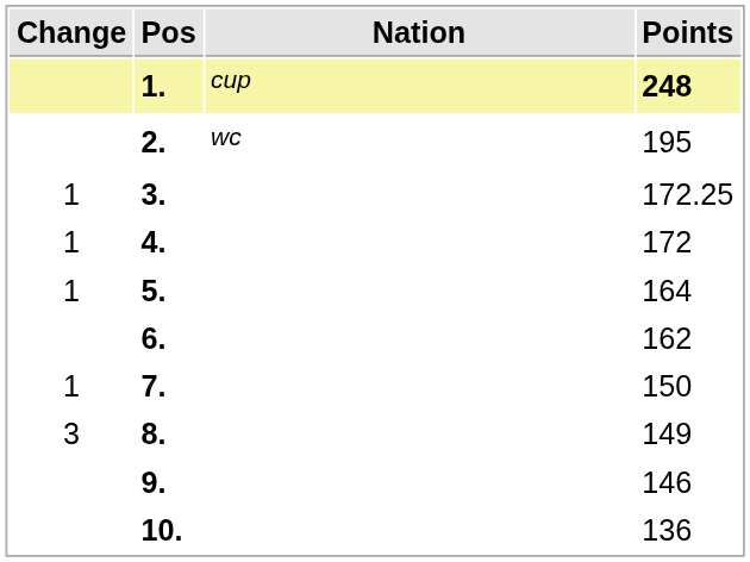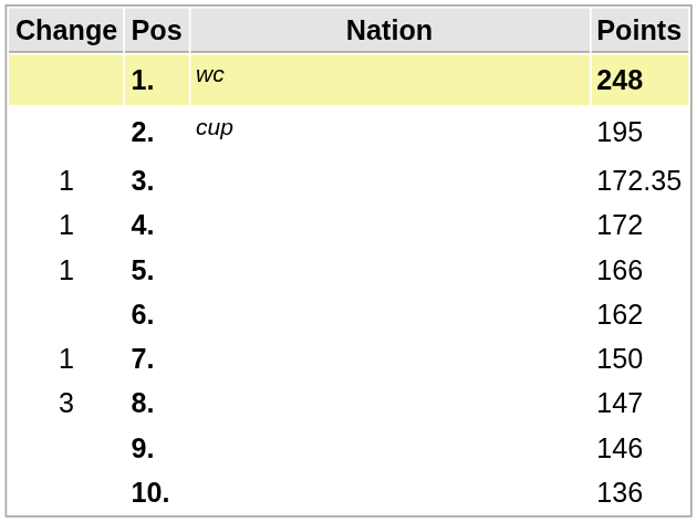 <table cellspacing="1" cellpadding="3" style="border:1px solid #aaa; font-size:90%;float: left; margin-left: 1em;">
 <tr style="background:#e4e4e4;">
 <th style="border-bottom:1px solid #aaa; width:10px;">Change</th>
 <th style="border-bottom:1px solid #aaa; width:10px;">Pos</th>
 <th style="border-bottom:1px solid #aaa; width:200px;">Nation</th>
 <th style="border-bottom:1px solid #aaa; width:30px;">Points</th>
 </tr>
 <tr style="background:#f7f6a8">
 <td style="text-align:center;"></td>
 <td><strong>1.</strong></td>
-<td> <em><sup>cup</sup></em></td>
+<td> <em><sup>wc</sup></em></td>
 <td><strong>248</strong></td>
 </tr>
 <tr>
 <td style="text-align:center;"></td>
 <td><strong>2.</strong></td>
-<td> <em><sup>wc</sup></em></td>
+<td> <em><sup>cup</sup></em></td>
 <td>195</td>
 </tr>
 <tr>
 <td style="text-align:center;"> 1</td>
 <td><strong>3.</strong></td>
 <td></td>
-<td>172.25</td>
+<td>172.35</td>
 </tr>
 <tr>
 <td style="text-align:center;"> 1</td>
 <td><strong>4.</strong></td>
 <td></td>
 <td>172</td>
 </tr>
 <tr>
 <td style="text-align:center;"> 1</td>
 <td><strong>5.</strong></td>
 <td></td>
-<td>164</td>
+<td>166</td>
 </tr>
 <tr>
 <td style="text-align:center;"></td>
 <td><strong>6.</strong></td>
 <td></td>
 <td>162</td>
 </tr>
 <tr>
 <td style="text-align:center;"> 1</td>
 <td><strong>7.</strong></td>
 <td></td>
 <td>150</td>
 </tr>
 <tr>
 <td style="text-align:center;"> 3</td>
 <td><strong>8.</strong></td>
 <td></td>
-<td>149</td>
+<td>147</td>
 </tr>
 <tr>
 <td style="text-align:center;"></td>
 <td><strong>9.</strong></td>
 <td></td>
 <td>146</td>
 </tr>
 <tr>
 <td style="text-align:center;"></td>
 <td><strong>10.</strong></td>
 <td></td>
 <td>136</td>
 </tr>
 </table>
